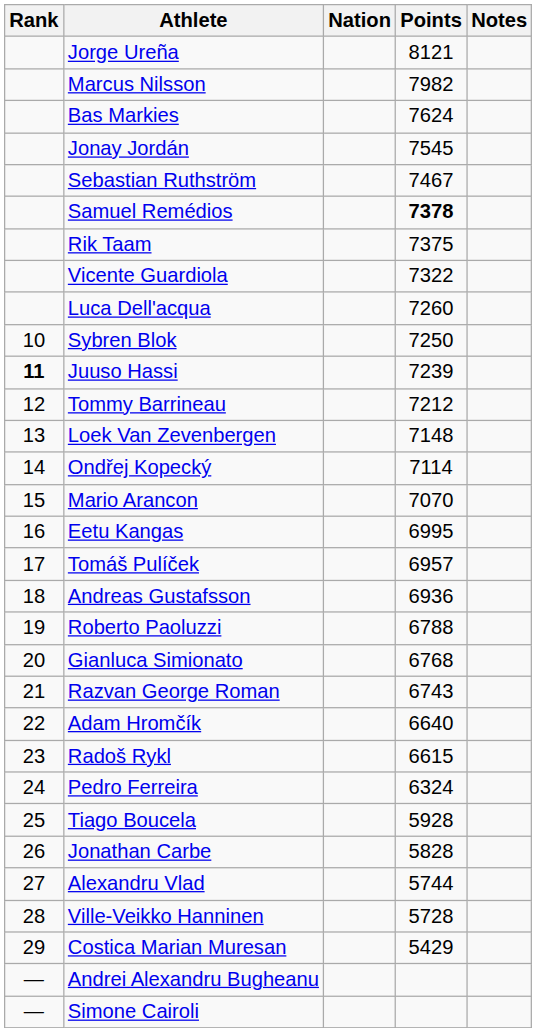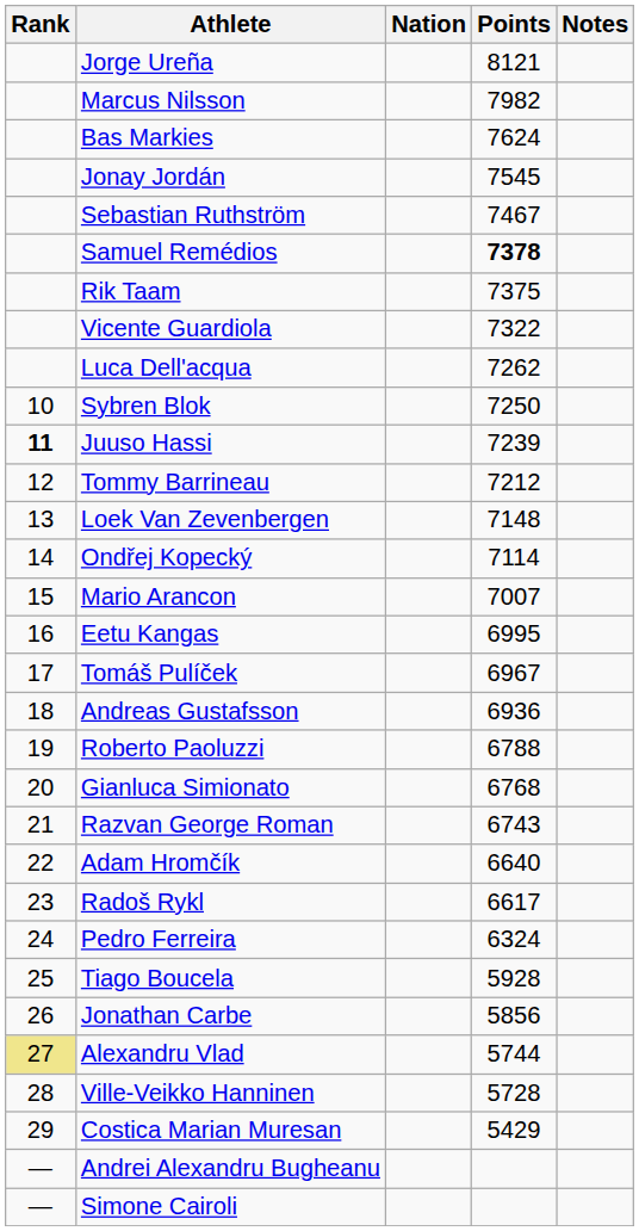 <table class="wikitable sortable" style="text-align:center">
 <tr>
 <th>Rank</th>
 <th>Athlete</th>
 <th>Nation</th>
 <th>Points</th>
 <th>Notes</th>
 </tr>
 <tr>
 <td></td>
 <td align=left><a href='#'>Jorge Ureña</a></td>
 <td align=left></td>
 <td>8121</td>
 <td></td>
 </tr>
 <tr>
 <td></td>
 <td align=left><a href='#'>Marcus Nilsson</a></td>
 <td align=left></td>
 <td>7982</td>
 <td></td>
 </tr>
 <tr>
 <td></td>
 <td align=left><a href='#'>Bas Markies</a></td>
 <td align=left></td>
 <td>7624</td>
 <td></td>
 </tr>
 <tr>
 <td></td>
 <td align=left><a href='#'>Jonay Jordán</a></td>
 <td align=left></td>
 <td>7545</td>
 <td></td>
 </tr>
 <tr>
 <td></td>
 <td align=left><a href='#'>Sebastian Ruthström</a></td>
 <td align=left></td>
 <td>7467</td>
 <td></td>
 </tr>
 <tr>
 <td></td>
 <td align=left><a href='#'>Samuel Remédios</a></td>
 <td align=left></td>
 <td><strong>7378</strong></td>
 <td></td>
 </tr>
 <tr>
 <td></td>
 <td align=left><a href='#'>Rik Taam</a></td>
 <td align=left></td>
 <td>7375</td>
 <td></td>
 </tr>
 <tr>
 <td></td>
 <td align=left><a href='#'>Vicente Guardiola</a></td>
 <td align=left></td>
 <td>7322</td>
 <td></td>
 </tr>
 <tr>
 <td></td>
 <td align=left><a href='#'>Luca Dell'acqua</a></td>
 <td align=left></td>
-<td>7260</td>
+<td>7262</td>
 <td></td>
 </tr>
 <tr>
 <td>10</td>
 <td align=left><a href='#'>Sybren Blok</a></td>
 <td align=left></td>
 <td>7250</td>
 <td></td>
 </tr>
 <tr>
 <td><strong>11</strong></td>
 <td align=left><a href='#'>Juuso Hassi</a></td>
 <td align=left></td>
 <td>7239</td>
 <td></td>
 </tr>
 <tr>
 <td>12</td>
 <td align=left><a href='#'>Tommy Barrineau</a></td>
 <td align=left></td>
 <td>7212</td>
 <td></td>
 </tr>
 <tr>
 <td>13</td>
 <td align=left><a href='#'>Loek Van Zevenbergen</a></td>
 <td align=left></td>
 <td>7148</td>
 <td></td>
 </tr>
 <tr>
 <td>14</td>
 <td align=left><a href='#'>Ondřej Kopecký</a></td>
 <td align=left></td>
 <td>7114</td>
 <td></td>
 </tr>
 <tr>
 <td>15</td>
 <td align=left><a href='#'>Mario Arancon</a></td>
 <td align=left></td>
-<td>7070</td>
+<td>7007</td>
 <td></td>
 </tr>
 <tr>
 <td>16</td>
 <td align=left><a href='#'>Eetu Kangas</a></td>
 <td align=left></td>
 <td>6995</td>
 <td></td>
 </tr>
 <tr>
 <td>17</td>
 <td align=left><a href='#'>Tomáš Pulíček</a></td>
 <td align=left></td>
-<td>6957</td>
+<td>6967</td>
 <td></td>
 </tr>
 <tr>
 <td>18</td>
 <td align=left><a href='#'>Andreas Gustafsson</a></td>
 <td align=left></td>
 <td>6936</td>
 <td></td>
 </tr>
 <tr>
 <td>19</td>
 <td align=left><a href='#'>Roberto Paoluzzi</a></td>
 <td align=left></td>
 <td>6788</td>
 <td></td>
 </tr>
 <tr>
 <td>20</td>
 <td align=left><a href='#'>Gianluca Simionato</a></td>
 <td align=left></td>
 <td>6768</td>
 <td></td>
 </tr>
 <tr>
 <td>21</td>
 <td align=left><a href='#'>Razvan George Roman</a></td>
 <td align=left></td>
 <td>6743</td>
 <td></td>
 </tr>
 <tr>
 <td>22</td>
 <td align=left><a href='#'>Adam Hromčík</a></td>
 <td align=left></td>
 <td>6640</td>
 <td></td>
 </tr>
 <tr>
 <td>23</td>
 <td align=left><a href='#'>Radoš Rykl</a></td>
 <td align=left></td>
-<td>6615</td>
+<td>6617</td>
 <td></td>
 </tr>
 <tr>
 <td>24</td>
 <td align=left><a href='#'>Pedro Ferreira</a></td>
 <td align=left></td>
 <td>6324</td>
 <td></td>
 </tr>
 <tr>
 <td>25</td>
 <td align=left><a href='#'>Tiago Boucela</a></td>
 <td align=left></td>
 <td>5928</td>
 <td></td>
 </tr>
 <tr>
 <td>26</td>
 <td align=left><a href='#'>Jonathan Carbe</a></td>
 <td align=left></td>
-<td>5828</td>
+<td>5856</td>
 <td></td>
 </tr>
 <tr>
-<td>27</td>
+<td style="background: khaki;">27</td>
 <td align=left><a href='#'>Alexandru Vlad</a></td>
 <td align=left></td>
 <td>5744</td>
 <td></td>
 </tr>
 <tr>
 <td>28</td>
 <td align=left><a href='#'>Ville-Veikko Hanninen</a></td>
 <td align=left></td>
 <td>5728</td>
 <td></td>
 </tr>
 <tr>
 <td>29</td>
 <td align=left><a href='#'>Costica Marian Muresan</a></td>
 <td align=left></td>
 <td>5429</td>
 <td></td>
 </tr>
 <tr>
 <td>—</td>
 <td align=left><a href='#'>Andrei Alexandru Bugheanu</a></td>
 <td align=left></td>
 <td></td>
 <td></td>
 </tr>
 <tr>
 <td>—</td>
 <td align=left><a href='#'>Simone Cairoli</a></td>
 <td align=left></td>
 <td></td>
 <td></td>
 </tr>
 </table>
